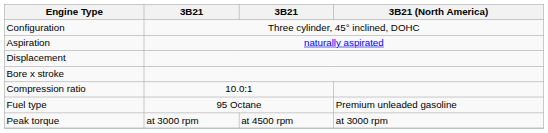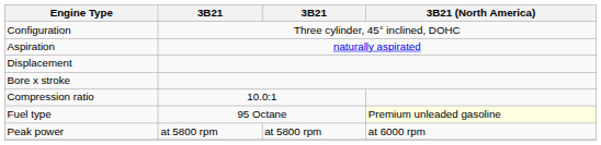 <table class="wikitable" width="70%">
 <tr>
 <th>Engine Type</th>
 <th>3B21</th>
 <th>3B21</th>
 <th>3B21 (North America)</th>
 </tr>
 <tr>
 <td>Configuration</td>
 <td colspan="3" align="Center">Three cylinder, 45° inclined, DOHC</td>
 </tr>
 <tr>
 <td>Aspiration</td>
 <td colspan="3" align="Center"><a href='#'>naturally aspirated</a></td>
 </tr>
 <tr>
 <td>Displacement</td>
 <td colspan="3" align="Center"></td>
 </tr>
 <tr>
 <td>Bore x stroke</td>
 <td colspan="3" align="Center"></td>
 </tr>
 <tr>
 <td>Compression ratio</td>
 <td colspan="2" align="Center">10.0:1</td>
 </tr>
 <tr>
 <td>Fuel type</td>
 <td colspan="2" align="Center">95 Octane</td>
-<td>Premium unleaded gasoline</td>
+<td style="background: lightyellow;">Premium unleaded gasoline</td>
 </tr>
 <tr>
-<td>Peak torque</td>
-<td> at 3000 rpm</td>
-<td> at 4500 rpm</td>
-<td> at 3000 rpm</td>
+<td>Peak power</td>
+<td> at 5800 rpm</td>
+<td> at 5800 rpm</td>
+<td> at 6000 rpm</td>
 </tr>
 <tr>
 </tr>
 </table>
